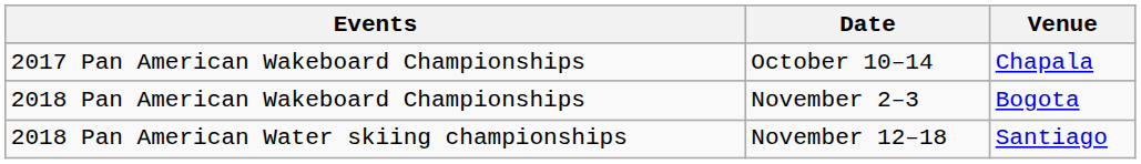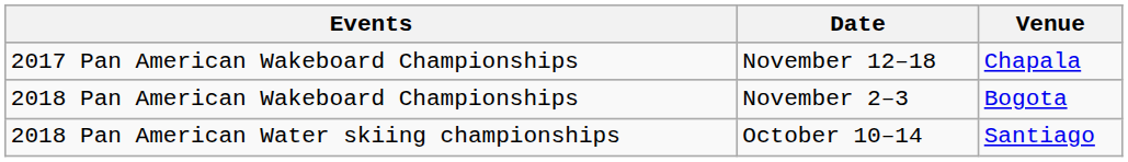 <table class="wikitable" width=630>
 <tr>
 <th>Events</th>
 <th>Date</th>
 <th>Venue</th>
 </tr>
 <tr>
 <td>2017 Pan American Wakeboard Championships</td>
-<td>October 10–14</td>
+<td>November 12–18</td>
 <td> <a href='#'>Chapala</a></td>
 </tr>
 <tr>
 <td>2018 Pan American Wakeboard Championships</td>
 <td>November 2–3</td>
 <td> <a href='#'>Bogota</a></td>
 </tr>
 <tr>
 <td>2018 Pan American Water skiing championships</td>
-<td>November 12–18</td>
+<td>October 10–14</td>
 <td> <a href='#'>Santiago</a></td>
 </tr>
 </table>
